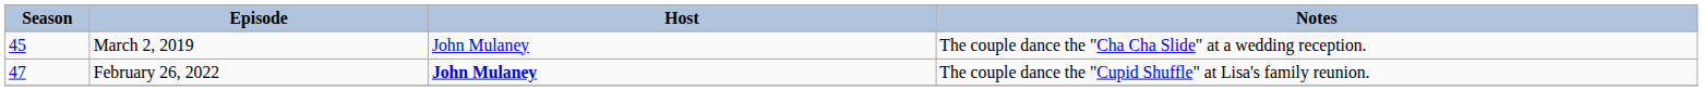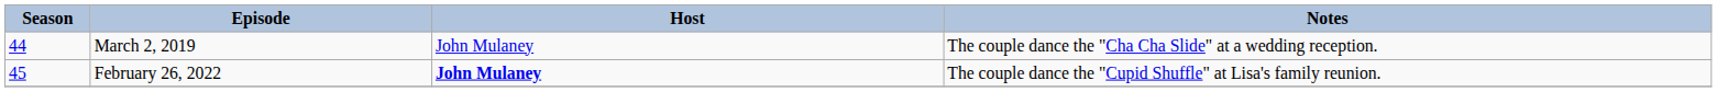 <table class="wikitable" style="width:100%;">
 <tr>
 <th style="background:#B0C4DE;" width="5%">Season</th>
 <th style="background:#B0C4DE;" width="20%">Episode</th>
 <th style="background:#B0C4DE;" width="30%">Host</th>
 <th style="background:#B0C4DE;" width="45%">Notes</th>
 </tr>
 <tr>
-<td><a href='#'>45</a></td>
+<td><a href='#'>44</a></td>
 <td>March 2, 2019</td>
 <td><a href='#'>John Mulaney</a></td>
 <td>The couple dance the "<a href='#'>Cha Cha Slide</a>" at a wedding reception.</td>
 </tr>
 <tr>
-<td><a href='#'>47</a></td>
+<td><a href='#'>45</a></td>
 <td>February 26, 2022</td>
 <td><strong><a href='#'>John Mulaney</a></strong></td>
 <td>The couple dance the "<a href='#'>Cupid Shuffle</a>" at Lisa's family reunion.</td>
 </tr>
 <tr>
 </tr>
 </table>
